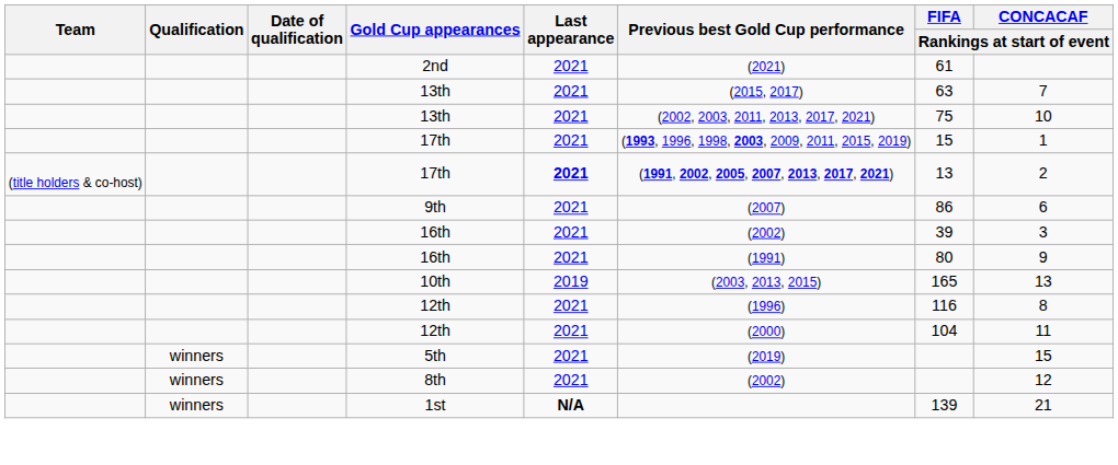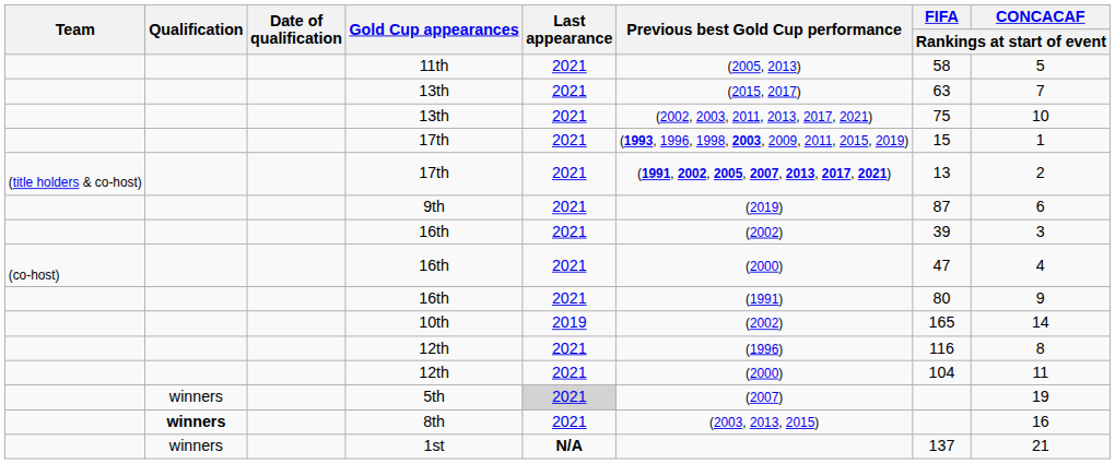 <table class="wikitable sortable" style="text-align:center">
 <tr>
 <th rowspan=2>Team</th>
 <th rowspan=2>Qualification</th>
 <th rowspan=2>Date of<br>qualification</th>
 <th rowspan=2 data-sort-type="number"><a href='#'>Gold Cup appearances</a><br></th>
 <th rowspan=2>Last<br>appearance</th>
 <th rowspan=2>Previous best Gold Cup performance</th>
 <th><a href='#'>FIFA</a></th>
 <th><a href='#'>CONCACAF</a></th>
 </tr>
 <tr>
 <th colspan=2>Rankings at start of event</th>
 </tr>
 <tr>
 <td style="text-align:left"></td>
 <td></td>
 <td></td>
-<td>2nd</td>
+<td>11th </td>
 <td><a href='#'>2021</a></td>
-<td> <small>(<a href='#'>2021</a>)</small></td>
-<td>61</td>
-<td></td>
+<td> <small>(<a href='#'>2005</a>, <a href='#'>2013</a>)</small></td>
+<td>58</td>
+<td>5</td>
 </tr>
 <tr>
 <td style="text-align:left"></td>
 <td></td>
 <td></td>
 <td>13th </td>
 <td><a href='#'>2021</a></td>
 <td> <small>(<a href='#'>2015</a>, <a href='#'>2017</a>)</small></td>
 <td>63</td>
 <td>7</td>
 </tr>
 <tr>
 <td style="text-align:left"></td>
 <td></td>
 <td></td>
 <td>13th </td>
 <td><a href='#'>2021</a></td>
 <td> <small>(<a href='#'>2002</a>, <a href='#'>2003</a>, <a href='#'>2011</a>, <a href='#'>2013</a>, <a href='#'>2017</a>, <a href='#'>2021</a>)</small><br></td>
 <td>75</td>
 <td>10</td>
 </tr>
 <tr>
 <td style="text-align:left"><br></td>
 <td></td>
 <td></td>
 <td>17th </td>
 <td><a href='#'>2021</a></td>
 <td> <small>(<strong><a href='#'>1993</a></strong>, <a href='#'>1996</a>, <a href='#'>1998</a>, <strong><a href='#'>2003</a></strong>, <a href='#'>2009</a>, <a href='#'>2011</a>, <a href='#'>2015</a>, <a href='#'>2019</a>)</small><br></td>
 <td>15</td>
 <td>1</td>
 </tr>
 <tr>
 <td style="text-align:left"><br><small>(<a href='#'>title holders</a> & co-host)</small></td>
 <td></td>
 <td></td>
 <td>17th </td>
-<td><strong><a href='#'>2021</a></strong></td>
+<td><a href='#'>2021</a></td>
 <td> <small>(<strong><a href='#'>1991</a></strong>, <strong><a href='#'>2002</a></strong>, <strong><a href='#'>2005</a></strong>, <strong><a href='#'>2007</a></strong>, <strong><a href='#'>2013</a></strong>, <strong><a href='#'>2017</a></strong>, <strong><a href='#'>2021</a></strong>)</small><br></td>
 <td>13</td>
 <td>2</td>
 </tr>
 <tr>
 <td style="text-align:left"></td>
 <td></td>
 <td></td>
 <td>9th </td>
 <td><a href='#'>2021</a></td>
-<td> <small>(<a href='#'>2007</a>)</small></td>
-<td>86</td>
+<td> <small>(<a href='#'>2019</a>)</small><br></td>
+<td>87</td>
 <td>6</td>
 </tr>
 <tr>
 <td style="text-align:left"></td>
 <td></td>
 <td></td>
 <td>16th </td>
 <td><a href='#'>2021</a></td>
 <td> <small>(<a href='#'>2002</a>)</small><br></td>
 <td>39</td>
 <td>3</td>
+</tr>
+<tr>
+<td style="text-align:left"><br><small>(co-host)</small></td>
+<td></td>
+<td></td>
+<td>16th </td>
+<td><a href='#'>2021</a></td>
+<td> <small>(<a href='#'>2000</a>)</small><br></td>
+<td>47</td>
+<td>4</td>
 </tr>
 <tr>
 <td style="text-align:left"></td>
 <td></td>
 <td></td>
 <td>16th </td>
 <td><a href='#'>2021</a></td>
 <td> <small>(<a href='#'>1991</a>)</small><br></td>
 <td>80</td>
 <td>9</td>
 </tr>
 <tr>
 <td style="text-align:left"></td>
 <td></td>
 <td></td>
 <td>10th </td>
 <td><a href='#'>2019</a></td>
-<td> <small>(<a href='#'>2003</a>, <a href='#'>2013</a>, <a href='#'>2015</a>)</small><br></td>
+<td> <small>(<a href='#'>2002</a>)</small></td>
 <td>165</td>
-<td>13</td>
+<td>14</td>
 </tr>
 <tr>
 <td style="text-align:left"></td>
 <td></td>
 <td></td>
 <td>12th </td>
 <td><a href='#'>2021</a></td>
 <td> <small>(<a href='#'>1996</a>)</small><br></td>
 <td>116</td>
 <td>8</td>
 </tr>
 <tr>
 <td style="text-align:left"></td>
 <td></td>
 <td></td>
 <td>12th </td>
 <td><a href='#'>2021</a></td>
 <td> <small>(<a href='#'>2000</a>)</small><br></td>
 <td>104</td>
 <td>11</td>
 </tr>
 <tr>
 <td style="text-align:left"></td>
 <td> winners</td>
 <td></td>
 <td>5th</td>
-<td><a href='#'>2021</a></td>
-<td> <small>(<a href='#'>2019</a>)</small><br></td>
+<td style="background: lightgrey;"><a href='#'>2021</a></td>
+<td> <small>(<a href='#'>2007</a>)</small></td>
 <td></td>
-<td>15</td>
+<td>19</td>
 </tr>
 <tr>
 <td style="text-align:left"></td>
-<td> winners</td>
+<td><strong> winners</strong></td>
 <td></td>
 <td>8th</td>
 <td><a href='#'>2021</a></td>
-<td> <small>(<a href='#'>2002</a>)</small></td>
+<td> <small>(<a href='#'>2003</a>, <a href='#'>2013</a>, <a href='#'>2015</a>)</small><br></td>
 <td></td>
-<td>12</td>
+<td>16</td>
 </tr>
 <tr>
 <td style="text-align:left"></td>
 <td> winners</td>
 <td></td>
 <td>1st</td>
 <td><strong>N/A</strong></td>
 <td></td>
-<td>139</td>
+<td>137</td>
 <td>21</td>
 </tr>
 </table>
